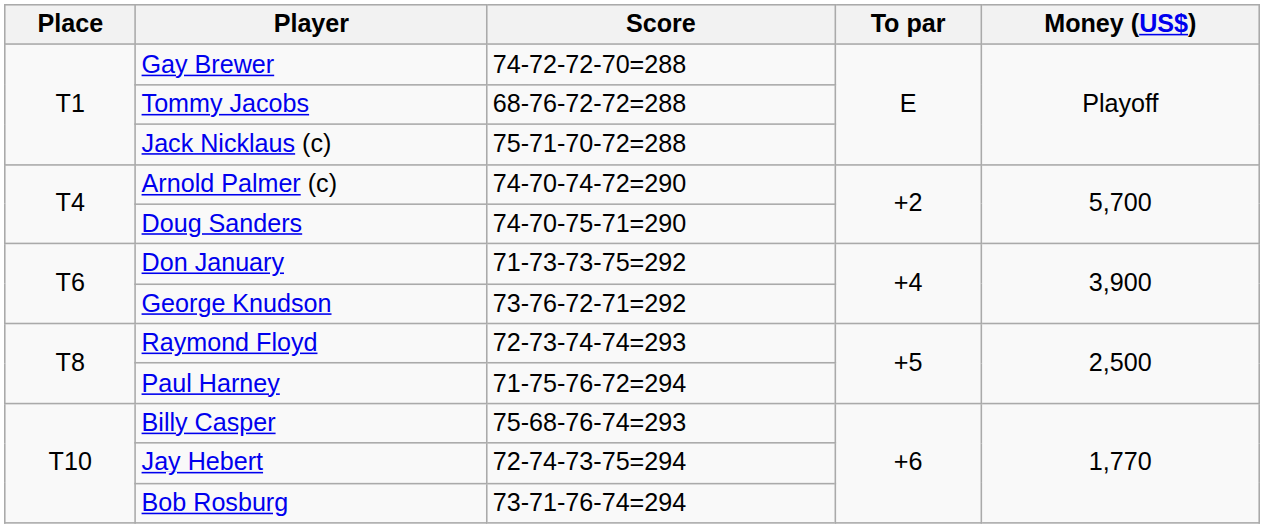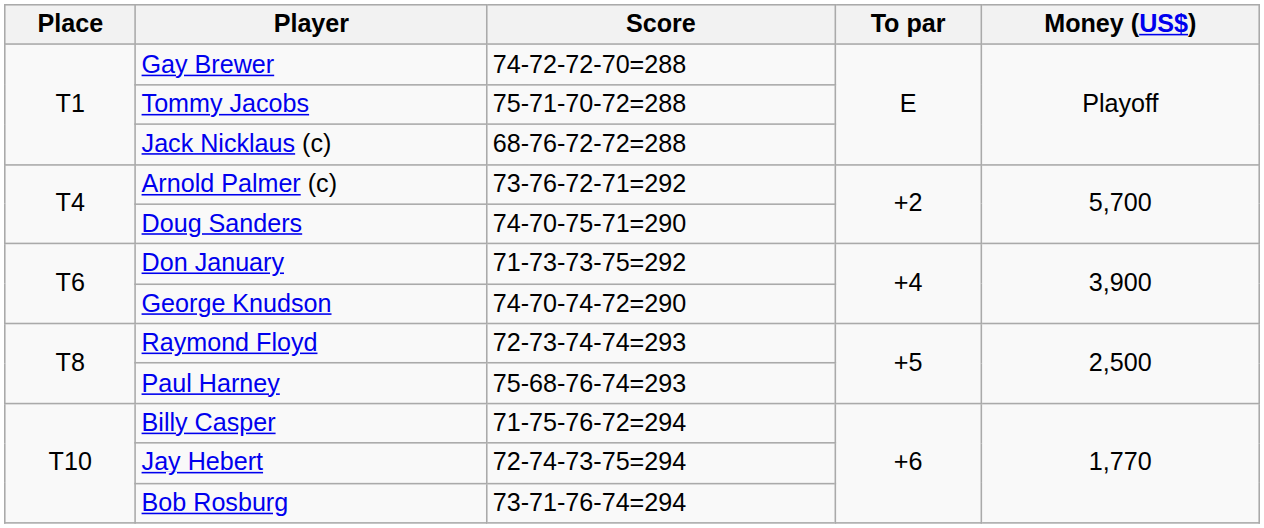 <table class="wikitable" style="width:50em; margin-bottom:0">
 <tr>
 <th>Place</th>
 <th>Player</th>
 <th>Score</th>
 <th>To par</th>
 <th>Money (<a href='#'>US$</a>)</th>
 </tr>
 <tr>
 <td rowspan=3 align=center>T1</td>
 <td> <a href='#'>Gay Brewer</a></td>
 <td>74-72-72-70=288</td>
 <td rowspan=3 align=center>E</td>
 <td rowspan=3 align=center>Playoff</td>
 </tr>
 <tr>
 <td> <a href='#'>Tommy Jacobs</a></td>
-<td>68-76-72-72=288</td>
+<td>75-71-70-72=288</td>
 </tr>
 <tr>
 <td> <a href='#'>Jack Nicklaus</a> (c)</td>
-<td>75-71-70-72=288</td>
+<td>68-76-72-72=288</td>
 </tr>
 <tr>
 <td rowspan=2 align=center>T4</td>
 <td> <a href='#'>Arnold Palmer</a> (c)</td>
-<td>74-70-74-72=290</td>
+<td>73-76-72-71=292</td>
 <td rowspan=2 align=center>+2</td>
 <td rowspan=2 align=center>5,700</td>
 </tr>
 <tr>
 <td> <a href='#'>Doug Sanders</a></td>
 <td>74-70-75-71=290</td>
 </tr>
 <tr>
 <td rowspan=2 align=center>T6</td>
 <td> <a href='#'>Don January</a></td>
 <td>71-73-73-75=292</td>
 <td rowspan=2 align=center>+4</td>
 <td rowspan=2 align=center>3,900</td>
 </tr>
 <tr>
 <td> <a href='#'>George Knudson</a></td>
-<td>73-76-72-71=292</td>
+<td>74-70-74-72=290</td>
 </tr>
 <tr>
 <td rowspan=2 align=center>T8</td>
 <td> <a href='#'>Raymond Floyd</a></td>
 <td>72-73-74-74=293</td>
 <td rowspan=2 align=center>+5</td>
 <td rowspan=2 align=center>2,500</td>
 </tr>
 <tr>
 <td> <a href='#'>Paul Harney</a></td>
-<td>71-75-76-72=294</td>
+<td>75-68-76-74=293</td>
 </tr>
 <tr>
 <td rowspan=3 align=center>T10</td>
 <td> <a href='#'>Billy Casper</a></td>
-<td>75-68-76-74=293</td>
+<td>71-75-76-72=294</td>
 <td rowspan=3 align=center>+6</td>
 <td rowspan=3 align=center>1,770</td>
 </tr>
 <tr>
 <td> <a href='#'>Jay Hebert</a></td>
 <td>72-74-73-75=294</td>
 </tr>
 <tr>
 <td> <a href='#'>Bob Rosburg</a></td>
 <td>73-71-76-74=294</td>
 </tr>
 </table>
